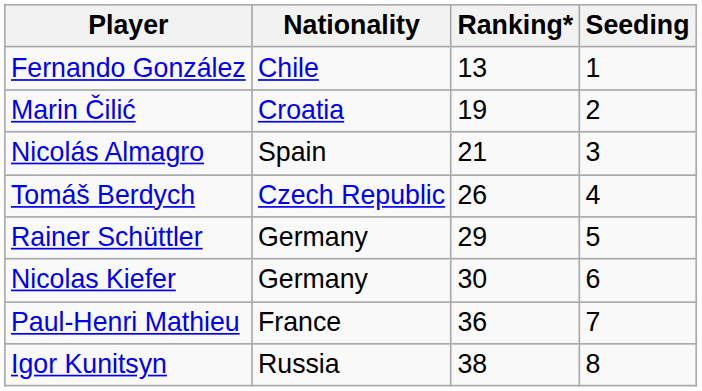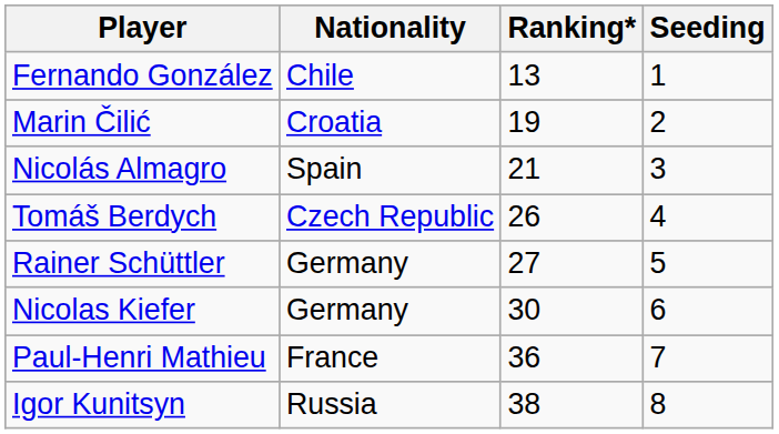 <table class="wikitable" border="1">
 <tr>
 <th>Player</th>
 <th>Nationality</th>
 <th>Ranking*</th>
 <th>Seeding</th>
 </tr>
 <tr>
 <td><a href='#'>Fernando González</a></td>
 <td> <a href='#'>Chile</a></td>
 <td>13</td>
 <td>1</td>
 </tr>
 <tr>
 <td><a href='#'>Marin Čilić</a></td>
 <td> <a href='#'>Croatia</a></td>
 <td>19</td>
 <td>2</td>
 </tr>
 <tr>
 <td><a href='#'>Nicolás Almagro</a></td>
 <td> Spain</td>
 <td>21</td>
 <td>3</td>
 </tr>
 <tr>
 <td><a href='#'>Tomáš Berdych</a></td>
 <td> <a href='#'>Czech Republic</a></td>
 <td>26</td>
 <td>4</td>
 </tr>
 <tr>
 <td><a href='#'>Rainer Schüttler</a></td>
 <td> Germany</td>
-<td>29</td>
+<td>27</td>
 <td>5</td>
 </tr>
 <tr>
 <td><a href='#'>Nicolas Kiefer</a></td>
 <td> Germany</td>
 <td>30</td>
 <td>6</td>
 </tr>
 <tr>
 <td><a href='#'>Paul-Henri Mathieu</a></td>
 <td> France</td>
 <td>36</td>
 <td>7</td>
 </tr>
 <tr>
 <td><a href='#'>Igor Kunitsyn</a></td>
 <td> Russia</td>
 <td>38</td>
 <td>8</td>
 </tr>
 </table>
